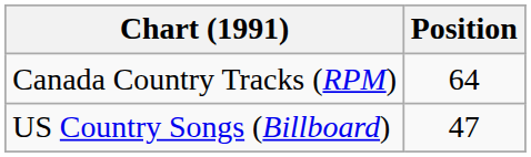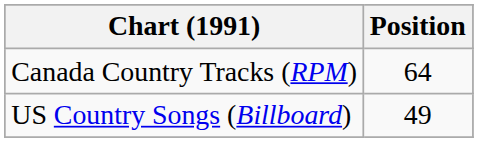 <table class="wikitable sortable">
 <tr>
 <th scope="col">Chart (1991)</th>
 <th scope="col">Position</th>
 </tr>
 <tr>
 <td>Canada Country Tracks (<em><a href='#'>RPM</a></em>)</td>
 <td align="center">64</td>
 </tr>
 <tr>
 <td>US <a href='#'>Country Songs</a> (<em><a href='#'>Billboard</a></em>)</td>
-<td align="center">47</td>
+<td align="center">49</td>
 </tr>
 </table>
